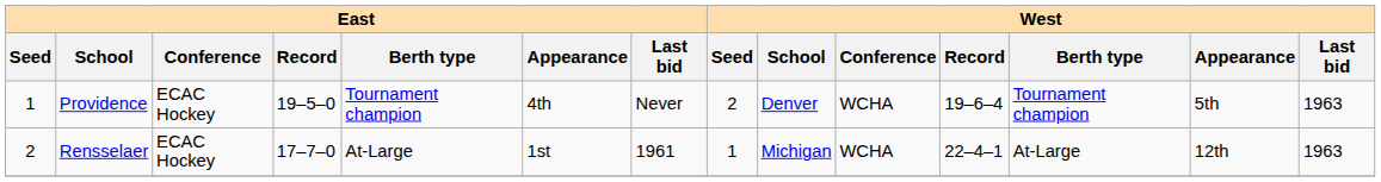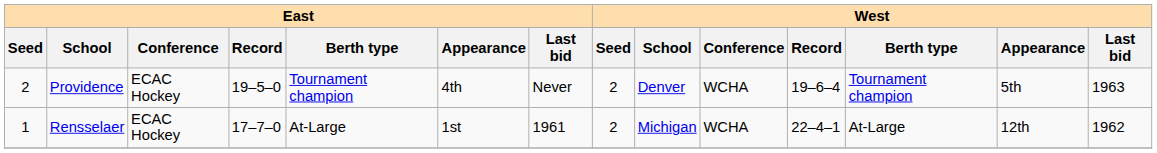 <table class="wikitable">
 <tr>
 <th colspan="7" style="background:#ffdead;">East</th>
 <th colspan="7" style="background:#ffdead;">West</th>
 </tr>
 <tr>
 <th>Seed</th>
 <th>School</th>
 <th>Conference</th>
 <th>Record</th>
 <th>Berth type</th>
 <th>Appearance</th>
 <th>Last bid</th>
 <th>Seed</th>
 <th>School</th>
 <th>Conference</th>
 <th>Record</th>
 <th>Berth type</th>
 <th>Appearance</th>
 <th>Last bid</th>
 </tr>
 <tr>
-<td align=center>1</td>
+<td align=center>2</td>
 <td><a href='#'>Providence</a></td>
 <td>ECAC Hockey</td>
 <td>19–5–0</td>
 <td><a href='#'>Tournament champion</a></td>
 <td>4th</td>
 <td>Never</td>
 <td align=center>2</td>
 <td><a href='#'>Denver</a></td>
 <td>WCHA</td>
 <td>19–6–4</td>
 <td><a href='#'>Tournament champion</a></td>
 <td>5th</td>
 <td>1963</td>
 </tr>
 <tr>
-<td align=center>2</td>
+<td align=center>1</td>
 <td><a href='#'>Rensselaer</a></td>
 <td>ECAC Hockey</td>
 <td>17–7–0</td>
 <td>At-Large</td>
 <td>1st</td>
 <td>1961</td>
-<td align=center>1</td>
+<td align=center>2</td>
 <td><a href='#'>Michigan</a></td>
 <td>WCHA</td>
 <td>22–4–1</td>
 <td>At-Large</td>
 <td>12th</td>
-<td>1963</td>
+<td>1962</td>
 </tr>
 <tr>
 </tr>
 </table>
